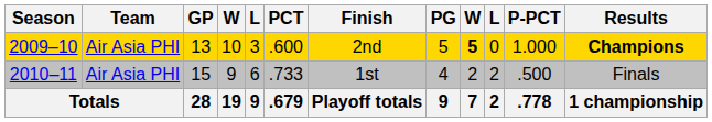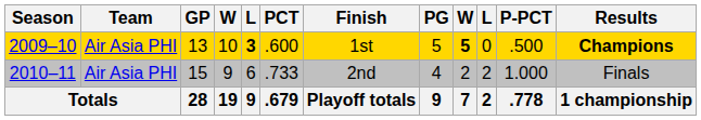 <table class="wikitable sortable" style="text-align:center">
 <tr>
 <th>Season</th>
 <th>Team</th>
 <th>GP</th>
 <th>W</th>
 <th>L</th>
 <th>PCT</th>
 <th>Finish</th>
 <th>PG</th>
 <th>W</th>
 <th>L</th>
 <th>P-PCT</th>
 <th>Results</th>
 </tr>
 <tr bgcolor="#FFD700">
 <td><a href='#'>2009–10</a></td>
 <td><a href='#'>Air Asia PHI</a></td>
 <td>13</td>
 <td>10</td>
-<td>3</td>
+<td><strong>3</strong></td>
 <td>.600</td>
-<td>2nd</td>
+<td>1st</td>
 <td>5</td>
 <td><strong>5</strong></td>
 <td>0</td>
-<td>1.000</td>
+<td>.500</td>
 <td><strong>Champions</strong></td>
 </tr>
 <tr bgcolor="C0C0C0">
 <td><a href='#'>2010–11</a></td>
 <td><a href='#'>Air Asia PHI</a></td>
 <td>15</td>
 <td>9</td>
 <td>6</td>
 <td>.733</td>
-<td>1st</td>
+<td>2nd</td>
 <td>4</td>
 <td>2</td>
 <td>2</td>
-<td>.500</td>
+<td>1.000</td>
 <td>Finals</td>
 </tr>
 <tr>
 <th colspan="2">Totals</th>
 <th>28</th>
 <th>19</th>
 <th>9</th>
 <th>.679</th>
 <th>Playoff totals</th>
 <th>9</th>
 <th>7</th>
 <th>2</th>
 <th>.778</th>
 <th>1 championship</th>
 </tr>
 </table>
